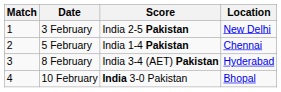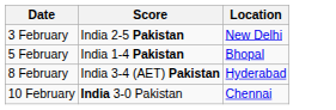 <table class="wikitable">
 <tr>
-<th>Match</th>
 <th>Date</th>
 <th>Score</th>
 <th>Location</th>
 </tr>
 <tr>
-<td>1</td>
 <td>3 February</td>
 <td>India 2-5 <strong>Pakistan</strong></td>
 <td><a href='#'>New Delhi</a></td>
 </tr>
 <tr>
-<td>2</td>
 <td>5 February</td>
 <td>India 1-4 <strong>Pakistan</strong></td>
-<td><a href='#'>Chennai</a></td>
+<td><a href='#'>Bhopal</a></td>
 </tr>
 <tr>
-<td>3</td>
 <td>8 February</td>
 <td>India 3-4 (AET) <strong>Pakistan</strong></td>
 <td><a href='#'>Hyderabad</a></td>
 </tr>
 <tr>
-<td>4</td>
 <td>10 February</td>
 <td><strong>India</strong> 3-0 Pakistan</td>
-<td><a href='#'>Bhopal</a></td>
+<td><a href='#'>Chennai</a></td>
 </tr>
 </table>
